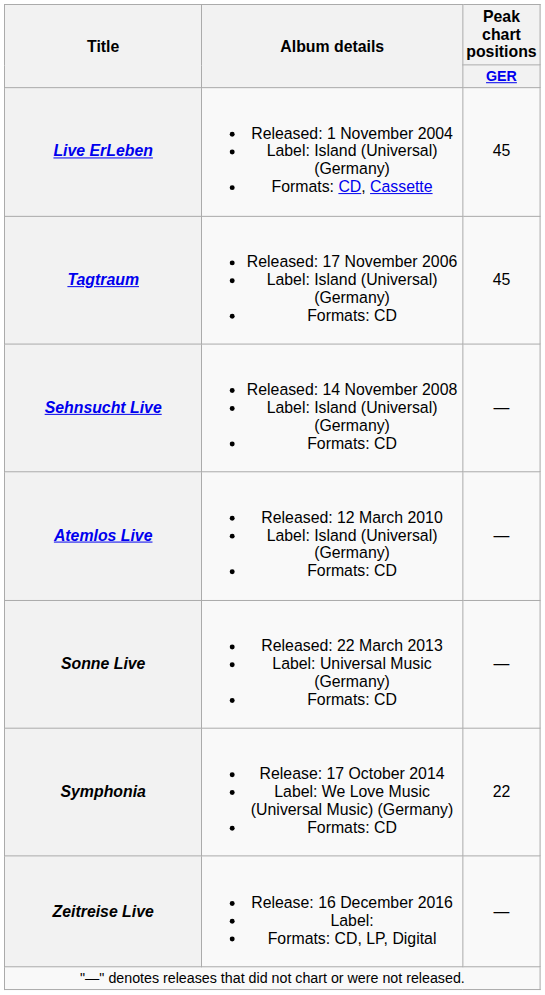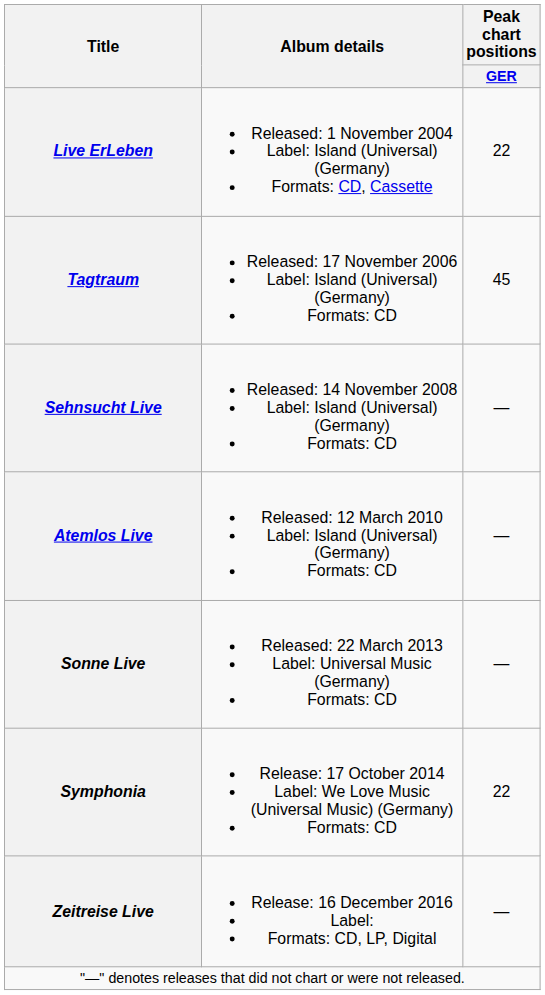 <table class="wikitable plainrowheaders" style="text-align:center;">
 <tr>
 <th scope="col" rowspan="2" style="width:12em;">Title</th>
 <th scope="col" rowspan="2" style="width:16em;">Album details</th>
 <th scope="col" colspan="1">Peak chart positions</th>
 </tr>
 <tr>
 <th scope="col" style="width:3em;font-size:90%;"><a href='#'>GER</a><br></th>
 </tr>
 <tr>
 <th scope="row"><em><a href='#'>Live ErLeben</a></em></th>
 <td><br><ul><li>Released: 1 November 2004</li><li>Label: Island (Universal) (Germany)</li><li>Formats: <a href='#'>CD</a>, <a href='#'>Cassette</a></li></ul></td>
-<td>45</td>
+<td>22</td>
 </tr>
 <tr>
 <th scope="row"><em><a href='#'>Tagtraum</a></em></th>
 <td><br><ul><li>Released: 17 November 2006</li><li>Label: Island (Universal) (Germany)</li><li>Formats: CD</li></ul></td>
 <td>45</td>
 </tr>
 <tr>
 <th scope="row"><em><a href='#'>Sehnsucht Live</a></em></th>
 <td><br><ul><li>Released: 14 November 2008</li><li>Label: Island (Universal) (Germany)</li><li>Formats: CD</li></ul></td>
 <td>—</td>
 </tr>
 <tr>
 <th scope="row"><em><a href='#'>Atemlos Live</a></em></th>
 <td><br><ul><li>Released: 12 March 2010</li><li>Label: Island (Universal) (Germany)</li><li>Formats: CD</li></ul></td>
 <td>—</td>
 </tr>
 <tr>
 <th scope="row"><em>Sonne Live</em></th>
 <td><br><ul><li>Released: 22 March 2013</li><li>Label: Universal Music (Germany)</li><li>Formats: CD</li></ul></td>
 <td>—</td>
 </tr>
 <tr>
 <th scope="row"><em>Symphonia</em></th>
 <td><br><ul><li>Release: 17 October 2014</li><li>Label: We Love Music (Universal Music) (Germany)</li><li>Formats: CD</li></ul></td>
 <td>22</td>
 </tr>
 <tr>
 <th scope="row"><em>Zeitreise Live</em></th>
 <td><br><ul><li>Release: 16 December 2016</li><li>Label:</li><li>Formats: CD, LP, Digital</li></ul></td>
 <td>—</td>
 </tr>
 <tr>
 <td align="center" colspan="15" style="font-size:90%">"—" denotes releases that did not chart or were not released.</td>
 </tr>
 </table>
